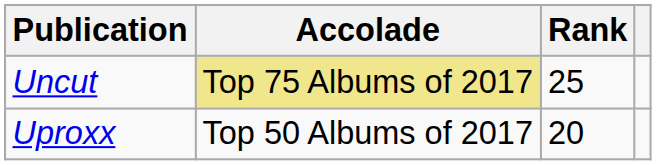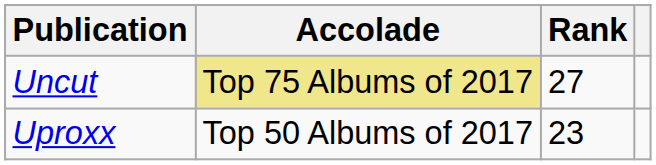 <table class="wikitable sortable">
 <tr>
 <th>Publication</th>
 <th>Accolade</th>
 <th>Rank</th>
 <th class="unsortable"></th>
 </tr>
 <tr>
 <td><em><a href='#'>Uncut</a></em></td>
 <td style="background: khaki;">Top 75 Albums of 2017</td>
-<td>25</td>
+<td>27</td>
 <td></td>
 </tr>
 <tr>
 <td><em><a href='#'>Uproxx</a></em></td>
 <td>Top 50 Albums of 2017</td>
-<td>20</td>
+<td>23</td>
 <td></td>
 </tr>
 </table>
